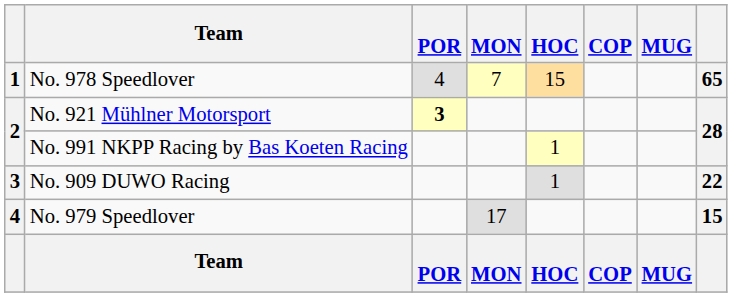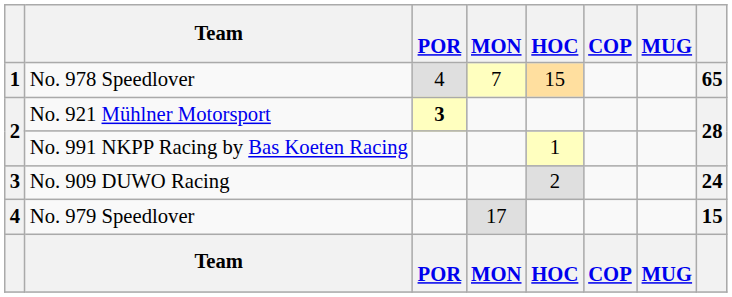 <table align=left| class="wikitable" style="font-size: 85%; text-align: center">
 <tr valign="top">
 <th valign=middle></th>
 <th valign=middle>Team</th>
 <th><br><a href='#'>POR</a></th>
 <th><br><a href='#'>MON</a></th>
 <th><br><a href='#'>HOC</a></th>
 <th><br><a href='#'>COP</a></th>
 <th><br><a href='#'>MUG</a></th>
 <th valign=middle>  </th>
 </tr>
 <tr>
 <th>1</th>
 <td align=left> No. 978 Speedlover</td>
 <td style="background:#DFDFDF;">4</td>
 <td style="background:#FFFFBF;">7</td>
 <td style="background:#FFDF9F;">15</td>
 <td></td>
 <td></td>
 <th>65</th>
 </tr>
 <tr>
 <th rowspan=2>2</th>
 <td align=left> No. 921 <a href='#'>Mühlner Motorsport</a></td>
 <td style="background:#FFFFBF;"><strong>3</strong></td>
 <td></td>
 <td></td>
 <td></td>
 <td></td>
 <th rowspan=2>28</th>
 </tr>
 <tr>
 <td align=left> No. 991 NKPP Racing by <a href='#'>Bas Koeten Racing</a></td>
 <td></td>
 <td></td>
 <td style="background:#FFFFBF;">1</td>
 <td></td>
 <td></td>
 </tr>
 <tr>
 <th>3</th>
 <td align=left> No. 909 DUWO Racing</td>
 <td></td>
 <td></td>
-<td style="background:#DFDFDF;">1</td>
+<td style="background:#DFDFDF;">2</td>
 <td></td>
 <td></td>
-<th>22</th>
+<th>24</th>
 </tr>
 <tr>
 <th>4</th>
 <td align=left> No. 979 Speedlover</td>
 <td></td>
 <td style="background:#DFDFDF;">17</td>
 <td></td>
 <td></td>
 <td></td>
 <th>15</th>
 </tr>
 <tr>
 <th valign=middle></th>
 <th valign=middle>Team</th>
 <th><br><a href='#'>POR</a></th>
 <th><br><a href='#'>MON</a></th>
 <th><br><a href='#'>HOC</a></th>
 <th><br><a href='#'>COP</a></th>
 <th><br><a href='#'>MUG</a></th>
 <th valign=middle>  </th>
 </tr>
 </table>
